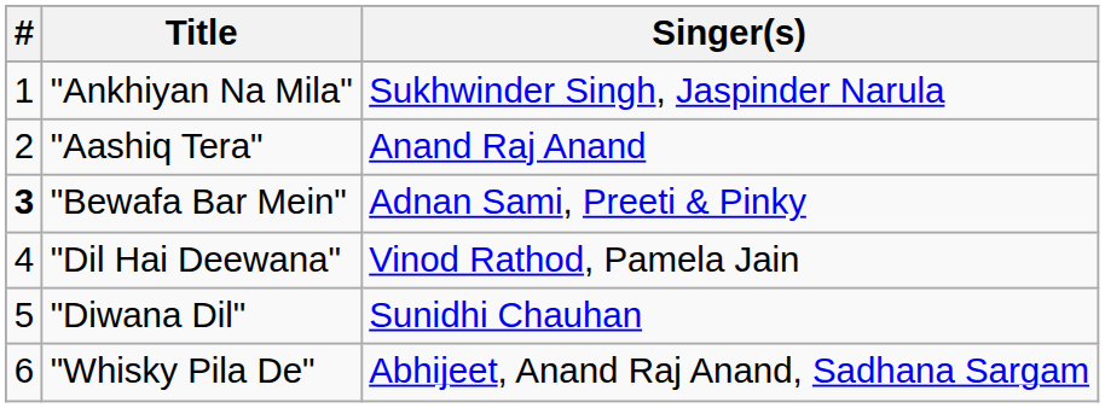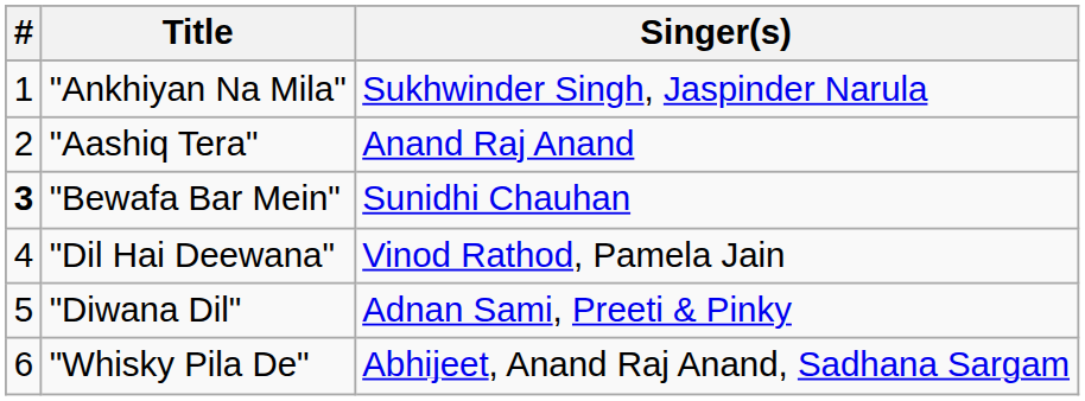 <table class="wikitable">
 <tr>
 <th>#</th>
 <th>Title</th>
 <th>Singer(s)</th>
 </tr>
 <tr>
 <td>1</td>
 <td>"Ankhiyan Na Mila"</td>
 <td><a href='#'>Sukhwinder Singh</a>, <a href='#'>Jaspinder Narula</a></td>
 </tr>
 <tr>
 <td>2</td>
 <td>"Aashiq Tera"</td>
 <td><a href='#'>Anand Raj Anand</a></td>
 </tr>
 <tr>
 <td><strong>3</strong></td>
 <td>"Bewafa Bar Mein"</td>
-<td><a href='#'>Adnan Sami</a>, <a href='#'>Preeti & Pinky</a></td>
+<td><a href='#'>Sunidhi Chauhan</a></td>
 </tr>
 <tr>
 <td>4</td>
 <td>"Dil Hai Deewana"</td>
 <td><a href='#'>Vinod Rathod</a>, Pamela Jain</td>
 </tr>
 <tr>
 <td>5</td>
 <td>"Diwana Dil"</td>
-<td><a href='#'>Sunidhi Chauhan</a></td>
+<td><a href='#'>Adnan Sami</a>, <a href='#'>Preeti & Pinky</a></td>
 </tr>
 <tr>
 <td>6</td>
 <td>"Whisky Pila De"</td>
 <td><a href='#'>Abhijeet</a>, Anand Raj Anand, <a href='#'>Sadhana Sargam</a></td>
 </tr>
 </table>
